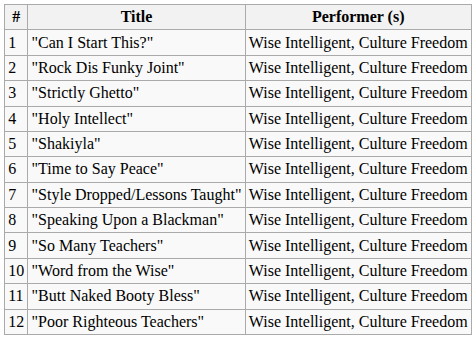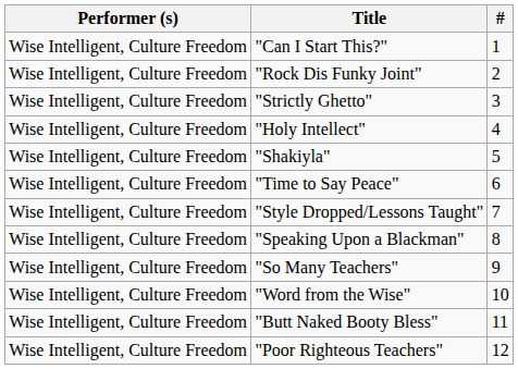 <table class="wikitable">
 <tr>
+<th style="text-align:center;">Performer (s)</th>
+<th style="text-align:center;">Title</th>
 <th style="text-align:center;">#</th>
-<th style="text-align:center;">Title</th>
-<th style="text-align:center;">Performer (s)</th>
 </tr>
 <tr>
+<td>Wise Intelligent, Culture Freedom</td>
+<td>"Can I Start This?"</td>
 <td>1</td>
-<td>"Can I Start This?"</td>
-<td>Wise Intelligent, Culture Freedom</td>
 </tr>
 <tr>
+<td>Wise Intelligent, Culture Freedom</td>
+<td>"Rock Dis Funky Joint"</td>
 <td>2</td>
-<td>"Rock Dis Funky Joint"</td>
-<td>Wise Intelligent, Culture Freedom</td>
 </tr>
 <tr>
+<td>Wise Intelligent, Culture Freedom</td>
+<td>"Strictly Ghetto"</td>
 <td>3</td>
-<td>"Strictly Ghetto"</td>
-<td>Wise Intelligent, Culture Freedom</td>
 </tr>
 <tr>
+<td>Wise Intelligent, Culture Freedom</td>
+<td>"Holy Intellect"</td>
 <td>4</td>
-<td>"Holy Intellect"</td>
-<td>Wise Intelligent, Culture Freedom</td>
 </tr>
 <tr>
+<td>Wise Intelligent, Culture Freedom</td>
+<td>"Shakiyla"</td>
 <td>5</td>
-<td>"Shakiyla"</td>
-<td>Wise Intelligent, Culture Freedom</td>
 </tr>
 <tr>
+<td>Wise Intelligent, Culture Freedom</td>
+<td>"Time to Say Peace"</td>
 <td>6</td>
-<td>"Time to Say Peace"</td>
-<td>Wise Intelligent, Culture Freedom</td>
 </tr>
 <tr>
+<td>Wise Intelligent, Culture Freedom</td>
+<td>"Style Dropped/Lessons Taught"</td>
 <td>7</td>
-<td>"Style Dropped/Lessons Taught"</td>
-<td>Wise Intelligent, Culture Freedom</td>
 </tr>
 <tr>
+<td>Wise Intelligent, Culture Freedom</td>
+<td>"Speaking Upon a Blackman"</td>
 <td>8</td>
-<td>"Speaking Upon a Blackman"</td>
-<td>Wise Intelligent, Culture Freedom</td>
 </tr>
 <tr>
+<td>Wise Intelligent, Culture Freedom</td>
+<td>"So Many Teachers"</td>
 <td>9</td>
-<td>"So Many Teachers"</td>
-<td>Wise Intelligent, Culture Freedom</td>
 </tr>
 <tr>
+<td>Wise Intelligent, Culture Freedom</td>
+<td>"Word from the Wise"</td>
 <td>10</td>
-<td>"Word from the Wise"</td>
-<td>Wise Intelligent, Culture Freedom</td>
 </tr>
 <tr>
+<td>Wise Intelligent, Culture Freedom</td>
+<td>"Butt Naked Booty Bless"</td>
 <td>11</td>
-<td>"Butt Naked Booty Bless"</td>
-<td>Wise Intelligent, Culture Freedom</td>
 </tr>
 <tr>
+<td>Wise Intelligent, Culture Freedom</td>
+<td>"Poor Righteous Teachers"</td>
 <td>12</td>
-<td>"Poor Righteous Teachers"</td>
-<td>Wise Intelligent, Culture Freedom</td>
 </tr>
 </table>
